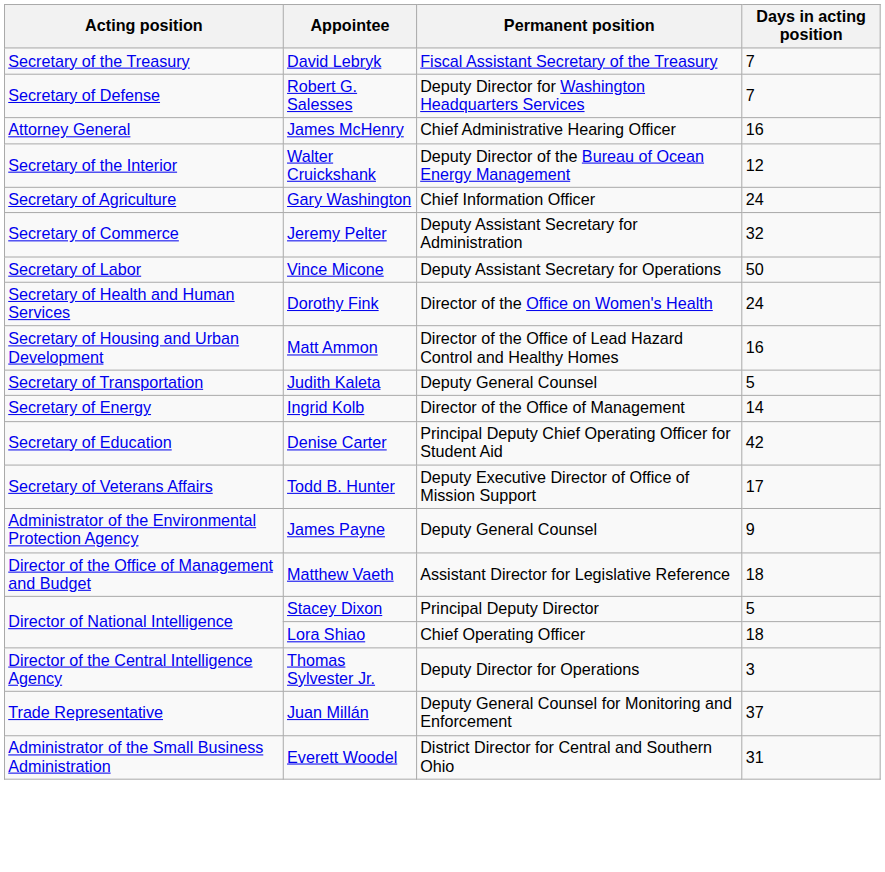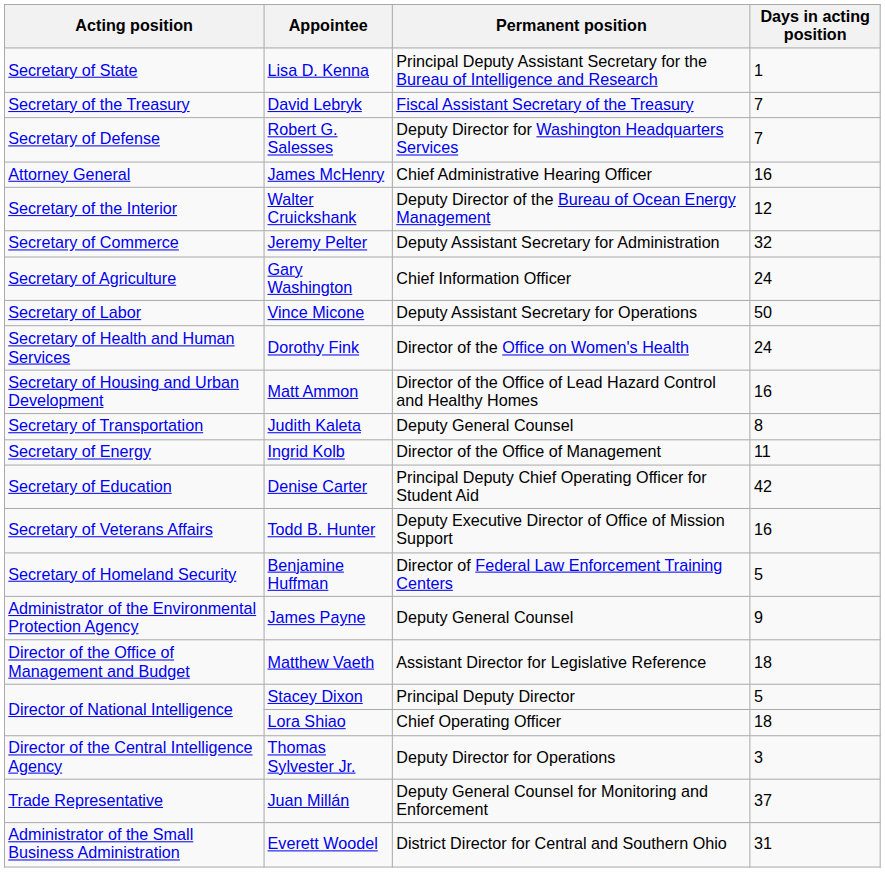 <table class="wikitable sortable mw-collapsible">
 <tr>
 <th scope="col">Acting position</th>
 <th scope="col">Appointee</th>
 <th>Permanent position</th>
 <th>Days in acting position</th>
+</tr>
+<tr>
+<td data-sort-value="Secretary of State"><a href='#'>Secretary of State</a></td>
+<td data-sort-value="Blinken, Antony"><a href='#'>Lisa D. Kenna</a></td>
+<td>Principal Deputy Assistant Secretary for the <a href='#'>Bureau of Intelligence and Research</a></td>
+<td>1</td>
 </tr>
 <tr>
 <td data-sort-value="Secretary of the Treasury"><a href='#'>Secretary of the Treasury</a></td>
 <td data-sort-value="Yellen, Janet"><a href='#'>David Lebryk</a></td>
 <td><a href='#'>Fiscal Assistant Secretary of the Treasury</a></td>
 <td>7</td>
 </tr>
 <tr>
 <td data-sort-value="Secretary of Defense"><a href='#'>Secretary of Defense</a></td>
 <td data-sort-value="Austin, Lloyd"><a href='#'>Robert G. Salesses</a></td>
 <td>Deputy Director for <a href='#'>Washington Headquarters Services</a></td>
 <td>7</td>
 </tr>
 <tr>
 <td data-sort-value="Attorney General"><a href='#'>Attorney General</a></td>
 <td data-sort-value="Garland, Merrick"><a href='#'>James McHenry</a></td>
 <td>Chief Administrative Hearing Officer</td>
 <td>16</td>
 </tr>
 <tr>
 <td data-sort-value="Secretary of the Interior"><a href='#'>Secretary of the Interior</a></td>
 <td data-sort-value="Haaland, Deb"><a href='#'>Walter Cruickshank</a></td>
 <td>Deputy Director of the <a href='#'>Bureau of Ocean Energy Management</a></td>
 <td>12</td>
 </tr>
 <tr>
+<td data-sort-value="Secretary of Commerce"><a href='#'>Secretary of Commerce</a></td>
+<td data-sort-value="Raimondo, Gina"><a href='#'>Jeremy Pelter</a></td>
+<td>Deputy Assistant Secretary for Administration</td>
+<td>32</td>
+</tr>
+<tr>
 <td data-sort-value="Secretary of Agriculture"><a href='#'>Secretary of Agriculture</a></td>
 <td data-sort-value="Vilsack, Tom"><a href='#'>Gary Washington</a></td>
 <td>Chief Information Officer</td>
 <td>24</td>
-</tr>
-<tr>
-<td data-sort-value="Secretary of Commerce"><a href='#'>Secretary of Commerce</a></td>
-<td data-sort-value="Raimondo, Gina"><a href='#'>Jeremy Pelter</a></td>
-<td>Deputy Assistant Secretary for Administration</td>
-<td>32</td>
 </tr>
 <tr>
 <td data-sort-value="Secretary of Labor"><a href='#'>Secretary of Labor</a></td>
 <td data-sort-value="Su, Julie"><a href='#'>Vince Micone</a></td>
 <td>Deputy Assistant Secretary for Operations</td>
 <td>50</td>
 </tr>
 <tr>
 <td data-sort-value="Secretary of Health and Human Services"><a href='#'>Secretary of Health and Human Services</a></td>
 <td data-sort-value="Becerra, Xavier"><a href='#'>Dorothy Fink</a></td>
 <td>Director of the <a href='#'>Office on Women's Health</a></td>
 <td>24</td>
 </tr>
 <tr>
 <td data-sort-value="Secretary of Housing and Urban Development"><a href='#'>Secretary of Housing and Urban Development</a></td>
 <td data-sort-value="Todman, Adrianne"><a href='#'>Matt Ammon</a></td>
 <td>Director of the Office of Lead Hazard Control and Healthy Homes</td>
 <td>16</td>
 </tr>
 <tr>
 <td data-sort-value="Secretary of Transportation"><a href='#'>Secretary of Transportation</a></td>
 <td data-sort-value="Buttigieg, Pete"><a href='#'>Judith Kaleta</a></td>
 <td>Deputy General Counsel</td>
-<td>5</td>
+<td>8</td>
 </tr>
 <tr>
 <td data-sort-value="Secretary of Energy"><a href='#'>Secretary of Energy</a></td>
 <td data-sort-value="Granholm, Jennifer"><a href='#'>Ingrid Kolb</a></td>
 <td>Director of the Office of Management</td>
-<td>14</td>
+<td>11</td>
 </tr>
 <tr>
 <td data-sort-value="Secretary of Education"><a href='#'>Secretary of Education</a></td>
 <td data-sort-value="Cardona, Miguel"><a href='#'>Denise Carter</a></td>
 <td>Principal Deputy Chief Operating Officer for Student Aid</td>
 <td>42</td>
 </tr>
 <tr>
 <td data-sort-value="Secretary of Veterans Affairs"><a href='#'>Secretary of Veterans Affairs</a></td>
 <td data-sort-value="McDonough, Denis"><a href='#'>Todd B. Hunter</a></td>
 <td>Deputy Executive Director of Office of Mission Support</td>
-<td>17</td>
+<td>16</td>
+</tr>
+<tr>
+<td data-sort-value="Secretary of Homeland Security"><a href='#'>Secretary of Homeland Security</a></td>
+<td data-sort-value="Mayorkas, Alejandro"><a href='#'>Benjamine Huffman</a></td>
+<td>Director of <a href='#'>Federal Law Enforcement Training Centers</a></td>
+<td>5</td>
 </tr>
 <tr>
 <td><a href='#'>Administrator of the Environmental Protection Agency</a></td>
 <td><a href='#'>James Payne</a></td>
 <td>Deputy General Counsel</td>
 <td>9</td>
 </tr>
 <tr>
 <td><a href='#'>Director of the Office of Management and Budget</a></td>
 <td><a href='#'>Matthew Vaeth</a></td>
 <td>Assistant Director for Legislative Reference</td>
 <td>18</td>
 </tr>
 <tr>
 <td rowspan="2"><a href='#'>Director of National Intelligence</a></td>
 <td><a href='#'>Stacey Dixon</a></td>
 <td>Principal Deputy Director</td>
 <td>5</td>
 </tr>
 <tr>
 <td><a href='#'>Lora Shiao</a></td>
 <td>Chief Operating Officer</td>
 <td>18</td>
 </tr>
 <tr>
 <td><a href='#'>Director of the Central Intelligence Agency</a></td>
 <td><a href='#'>Thomas Sylvester Jr.</a></td>
 <td>Deputy Director for Operations</td>
 <td>3</td>
 </tr>
 <tr>
 <td><a href='#'>Trade Representative</a></td>
 <td><a href='#'>Juan Millán</a></td>
 <td>Deputy General Counsel for Monitoring and Enforcement</td>
 <td>37</td>
 </tr>
 <tr>
 <td><a href='#'>Administrator of the Small Business Administration</a></td>
 <td><a href='#'>Everett Woodel</a></td>
 <td>District Director for Central and Southern Ohio</td>
 <td>31</td>
 </tr>
 </table>
